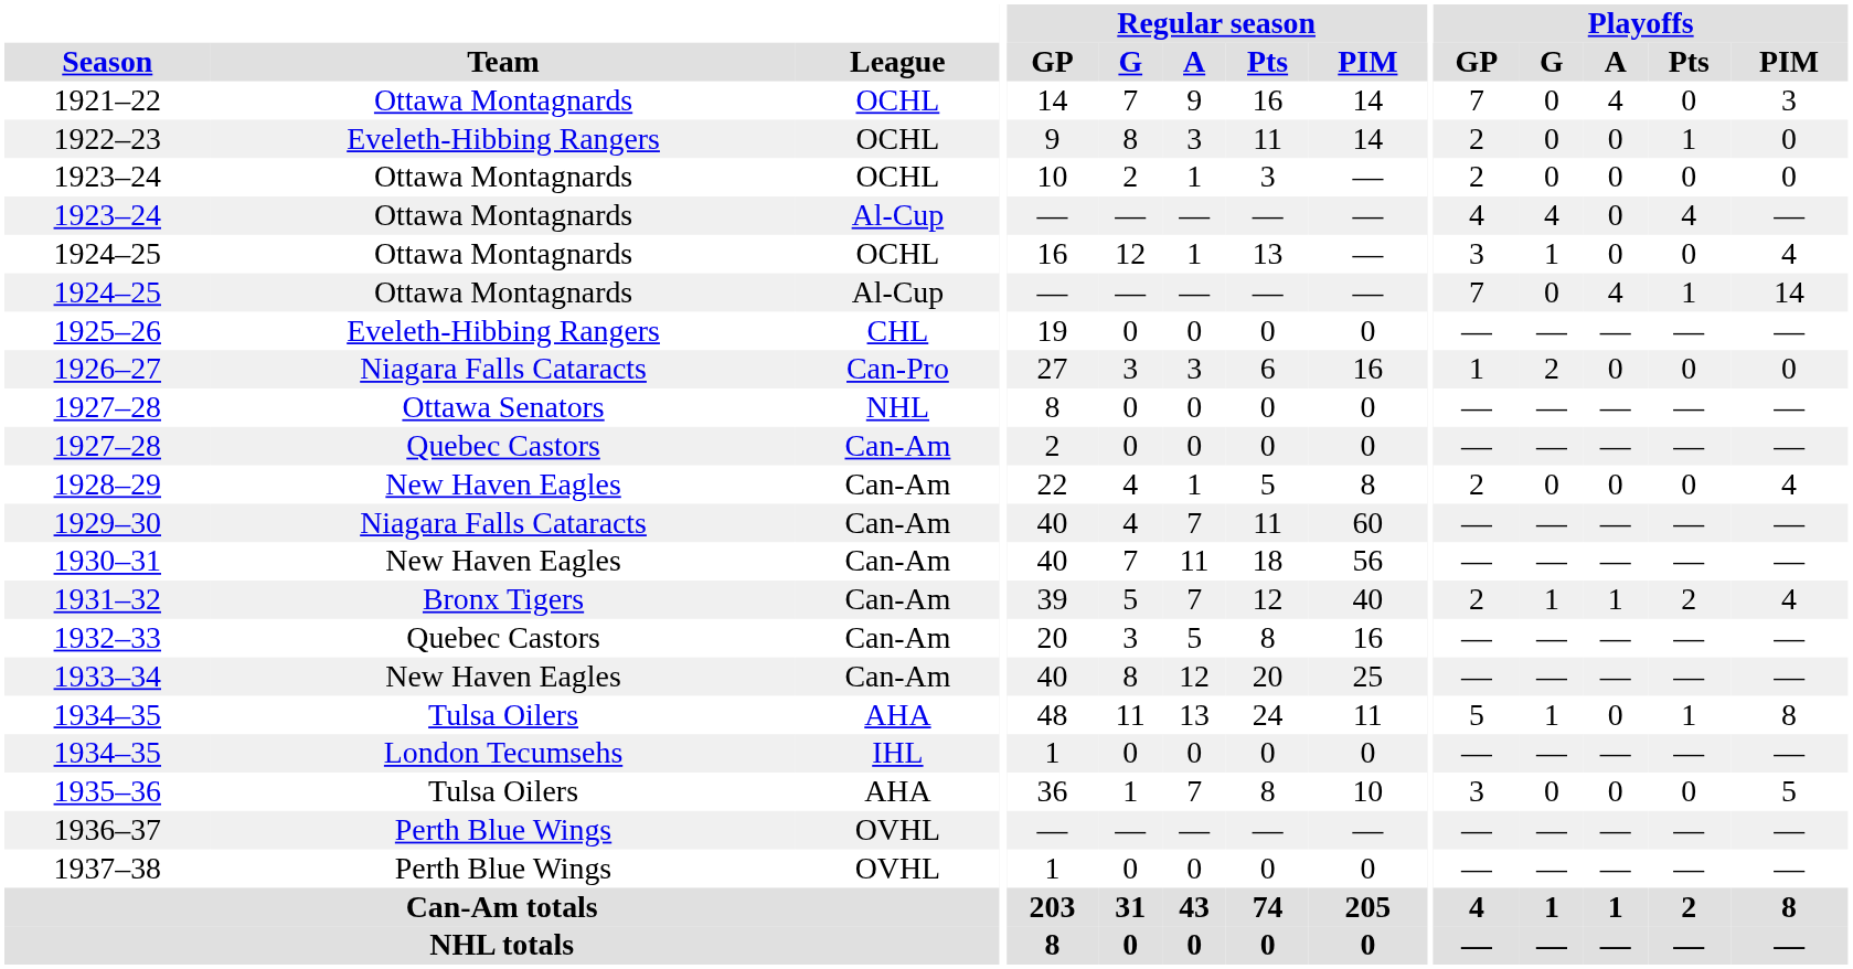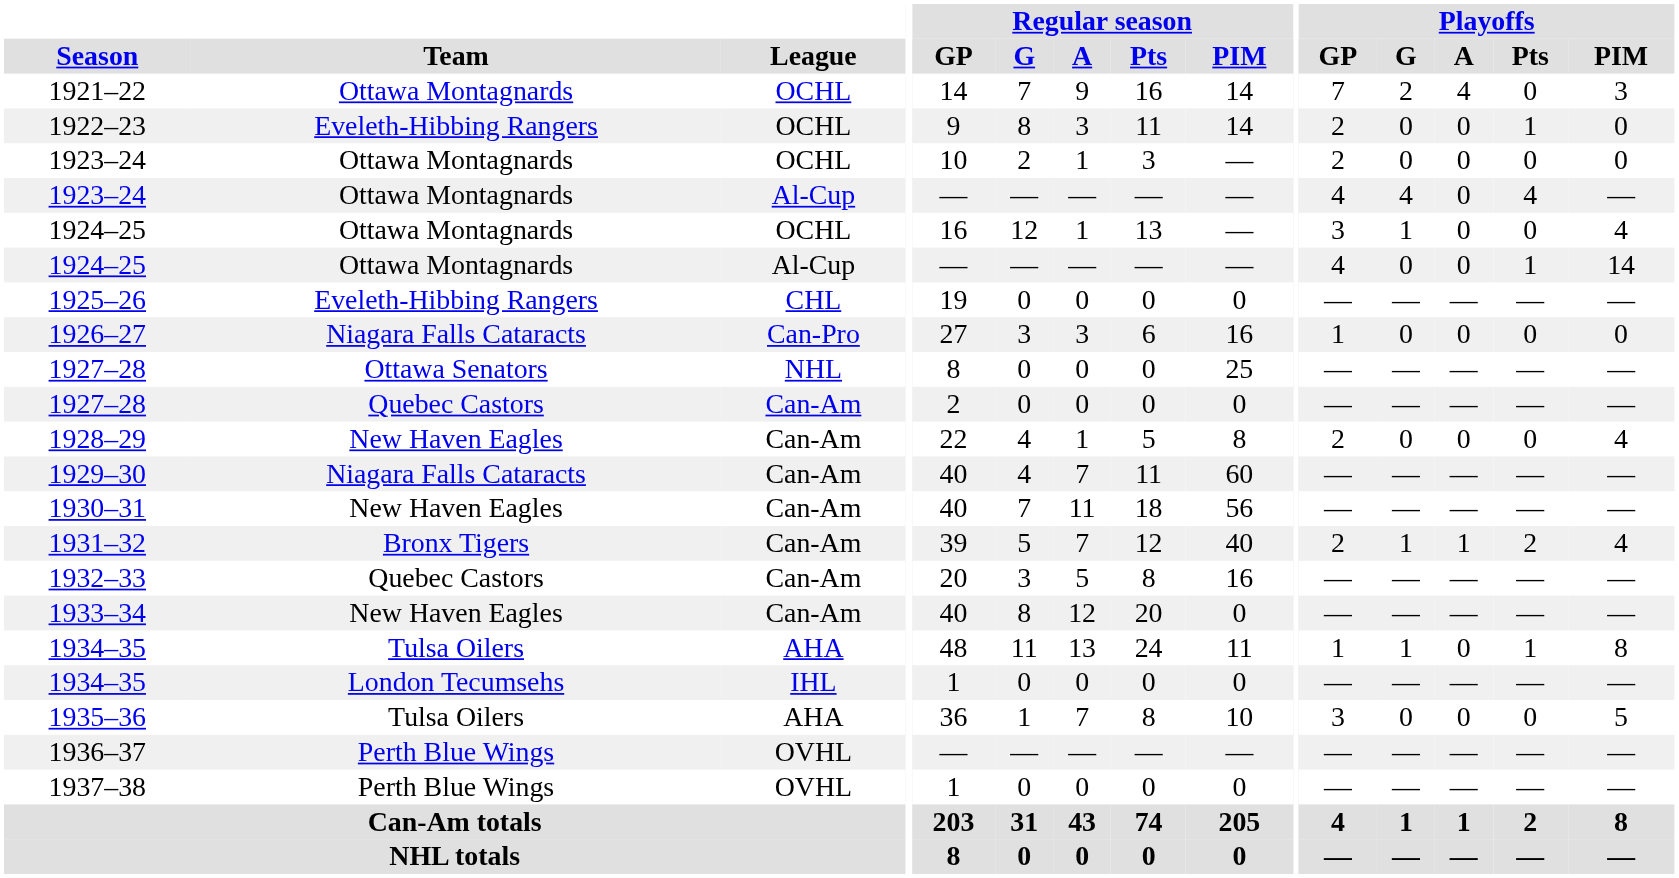 <table border="0" cellpadding="1" cellspacing="0" style="text-align:center; width:60em">
 <tr bgcolor="#e0e0e0">
 <th colspan="3" bgcolor="#ffffff"></th>
 <th rowspan="100" bgcolor="#ffffff"></th>
 <th colspan="5"><a href='#'>Regular season</a></th>
 <th rowspan="100" bgcolor="#ffffff"></th>
 <th colspan="5"><a href='#'>Playoffs</a></th>
 </tr>
 <tr bgcolor="#e0e0e0">
 <th><a href='#'>Season</a></th>
 <th>Team</th>
 <th>League</th>
 <th>GP</th>
 <th><a href='#'>G</a></th>
 <th><a href='#'>A</a></th>
 <th><a href='#'>Pts</a></th>
 <th><a href='#'>PIM</a></th>
 <th>GP</th>
 <th>G</th>
 <th>A</th>
 <th>Pts</th>
 <th>PIM</th>
 </tr>
 <tr>
 <td>1921–22</td>
 <td><a href='#'>Ottawa Montagnards</a></td>
 <td><a href='#'>OCHL</a></td>
 <td>14</td>
 <td>7</td>
 <td>9</td>
 <td>16</td>
 <td>14</td>
 <td>7</td>
-<td>0</td>
+<td>2</td>
 <td>4</td>
 <td>0</td>
 <td>3</td>
 </tr>
 <tr bgcolor="#f0f0f0">
 <td>1922–23</td>
 <td><a href='#'>Eveleth-Hibbing Rangers</a></td>
 <td>OCHL</td>
 <td>9</td>
 <td>8</td>
 <td>3</td>
 <td>11</td>
 <td>14</td>
 <td>2</td>
 <td>0</td>
 <td>0</td>
 <td>1</td>
 <td>0</td>
 </tr>
 <tr>
 <td>1923–24</td>
 <td>Ottawa Montagnards</td>
 <td>OCHL</td>
 <td>10</td>
 <td>2</td>
 <td>1</td>
 <td>3</td>
 <td>—</td>
 <td>2</td>
 <td>0</td>
 <td>0</td>
 <td>0</td>
 <td>0</td>
 </tr>
 <tr bgcolor="#f0f0f0">
 <td><a href='#'>1923–24</a></td>
 <td>Ottawa Montagnards</td>
 <td><a href='#'>Al-Cup</a></td>
 <td>—</td>
 <td>—</td>
 <td>—</td>
 <td>—</td>
 <td>—</td>
 <td>4</td>
 <td>4</td>
 <td>0</td>
 <td>4</td>
 <td>—</td>
 </tr>
 <tr>
 <td>1924–25</td>
 <td>Ottawa Montagnards</td>
 <td>OCHL</td>
 <td>16</td>
 <td>12</td>
 <td>1</td>
 <td>13</td>
 <td>—</td>
 <td>3</td>
 <td>1</td>
 <td>0</td>
 <td>0</td>
 <td>4</td>
 </tr>
 <tr bgcolor="#f0f0f0">
 <td><a href='#'>1924–25</a></td>
 <td>Ottawa Montagnards</td>
 <td>Al-Cup</td>
 <td>—</td>
 <td>—</td>
 <td>—</td>
 <td>—</td>
 <td>—</td>
-<td>7</td>
+<td>4</td>
 <td>0</td>
-<td>4</td>
+<td>0</td>
 <td>1</td>
 <td>14</td>
 </tr>
 <tr>
 <td><a href='#'>1925–26</a></td>
 <td><a href='#'>Eveleth-Hibbing Rangers</a></td>
 <td><a href='#'>CHL</a></td>
 <td>19</td>
 <td>0</td>
 <td>0</td>
 <td>0</td>
 <td>0</td>
 <td>—</td>
 <td>—</td>
 <td>—</td>
 <td>—</td>
 <td>—</td>
 </tr>
 <tr bgcolor="#f0f0f0">
 <td><a href='#'>1926–27</a></td>
 <td><a href='#'>Niagara Falls Cataracts</a></td>
 <td><a href='#'>Can-Pro</a></td>
 <td>27</td>
 <td>3</td>
 <td>3</td>
 <td>6</td>
 <td>16</td>
 <td>1</td>
-<td>2</td>
+<td>0</td>
 <td>0</td>
 <td>0</td>
 <td>0</td>
 </tr>
 <tr>
 <td><a href='#'>1927–28</a></td>
 <td><a href='#'>Ottawa Senators</a></td>
 <td><a href='#'>NHL</a></td>
 <td>8</td>
 <td>0</td>
 <td>0</td>
 <td>0</td>
-<td>0</td>
+<td>25</td>
 <td>—</td>
 <td>—</td>
 <td>—</td>
 <td>—</td>
 <td>—</td>
 </tr>
 <tr bgcolor="#f0f0f0">
 <td><a href='#'>1927–28</a></td>
 <td><a href='#'>Quebec Castors</a></td>
 <td><a href='#'>Can-Am</a></td>
 <td>2</td>
 <td>0</td>
 <td>0</td>
 <td>0</td>
 <td>0</td>
 <td>—</td>
 <td>—</td>
 <td>—</td>
 <td>—</td>
 <td>—</td>
 </tr>
 <tr>
 <td><a href='#'>1928–29</a></td>
 <td><a href='#'>New Haven Eagles</a></td>
 <td>Can-Am</td>
 <td>22</td>
 <td>4</td>
 <td>1</td>
 <td>5</td>
 <td>8</td>
 <td>2</td>
 <td>0</td>
 <td>0</td>
 <td>0</td>
 <td>4</td>
 </tr>
 <tr bgcolor="#f0f0f0">
 <td><a href='#'>1929–30</a></td>
 <td><a href='#'>Niagara Falls Cataracts</a></td>
 <td>Can-Am</td>
 <td>40</td>
 <td>4</td>
 <td>7</td>
 <td>11</td>
 <td>60</td>
 <td>—</td>
 <td>—</td>
 <td>—</td>
 <td>—</td>
 <td>—</td>
 </tr>
 <tr>
 <td><a href='#'>1930–31</a></td>
 <td>New Haven Eagles</td>
 <td>Can-Am</td>
 <td>40</td>
 <td>7</td>
 <td>11</td>
 <td>18</td>
 <td>56</td>
 <td>—</td>
 <td>—</td>
 <td>—</td>
 <td>—</td>
 <td>—</td>
 </tr>
 <tr bgcolor="#f0f0f0">
 <td><a href='#'>1931–32</a></td>
 <td><a href='#'>Bronx Tigers</a></td>
 <td>Can-Am</td>
 <td>39</td>
 <td>5</td>
 <td>7</td>
 <td>12</td>
 <td>40</td>
 <td>2</td>
 <td>1</td>
 <td>1</td>
 <td>2</td>
 <td>4</td>
 </tr>
 <tr>
 <td><a href='#'>1932–33</a></td>
 <td>Quebec Castors</td>
 <td>Can-Am</td>
 <td>20</td>
 <td>3</td>
 <td>5</td>
 <td>8</td>
 <td>16</td>
 <td>—</td>
 <td>—</td>
 <td>—</td>
 <td>—</td>
 <td>—</td>
 </tr>
 <tr bgcolor="#f0f0f0">
 <td><a href='#'>1933–34</a></td>
 <td>New Haven Eagles</td>
 <td>Can-Am</td>
 <td>40</td>
 <td>8</td>
 <td>12</td>
 <td>20</td>
-<td>25</td>
+<td>0</td>
 <td>—</td>
 <td>—</td>
 <td>—</td>
 <td>—</td>
 <td>—</td>
 </tr>
 <tr>
 <td><a href='#'>1934–35</a></td>
 <td><a href='#'>Tulsa Oilers</a></td>
 <td><a href='#'>AHA</a></td>
 <td>48</td>
 <td>11</td>
 <td>13</td>
 <td>24</td>
 <td>11</td>
-<td>5</td>
+<td>1</td>
 <td>1</td>
 <td>0</td>
 <td>1</td>
 <td>8</td>
 </tr>
 <tr bgcolor="#f0f0f0">
 <td><a href='#'>1934–35</a></td>
 <td><a href='#'>London Tecumsehs</a></td>
 <td><a href='#'>IHL</a></td>
 <td>1</td>
 <td>0</td>
 <td>0</td>
 <td>0</td>
 <td>0</td>
 <td>—</td>
 <td>—</td>
 <td>—</td>
 <td>—</td>
 <td>—</td>
 </tr>
 <tr>
 <td><a href='#'>1935–36</a></td>
 <td>Tulsa Oilers</td>
 <td>AHA</td>
 <td>36</td>
 <td>1</td>
 <td>7</td>
 <td>8</td>
 <td>10</td>
 <td>3</td>
 <td>0</td>
 <td>0</td>
 <td>0</td>
 <td>5</td>
 </tr>
 <tr bgcolor="#f0f0f0">
 <td>1936–37</td>
 <td><a href='#'>Perth Blue Wings</a></td>
 <td>OVHL</td>
 <td>—</td>
 <td>—</td>
 <td>—</td>
 <td>—</td>
 <td>—</td>
 <td>—</td>
 <td>—</td>
 <td>—</td>
 <td>—</td>
 <td>—</td>
 </tr>
 <tr>
 <td>1937–38</td>
 <td>Perth Blue Wings</td>
 <td>OVHL</td>
 <td>1</td>
 <td>0</td>
 <td>0</td>
 <td>0</td>
 <td>0</td>
 <td>—</td>
 <td>—</td>
 <td>—</td>
 <td>—</td>
 <td>—</td>
 </tr>
 <tr bgcolor="#e0e0e0">
 <th colspan="3">Can-Am totals</th>
 <th>203</th>
 <th>31</th>
 <th>43</th>
 <th>74</th>
 <th>205</th>
 <th>4</th>
 <th>1</th>
 <th>1</th>
 <th>2</th>
 <th>8</th>
 </tr>
 <tr bgcolor="#e0e0e0">
 <th colspan="3">NHL totals</th>
 <th>8</th>
 <th>0</th>
 <th>0</th>
 <th>0</th>
 <th>0</th>
 <th>—</th>
 <th>—</th>
 <th>—</th>
 <th>—</th>
 <th>—</th>
 </tr>
 </table>
